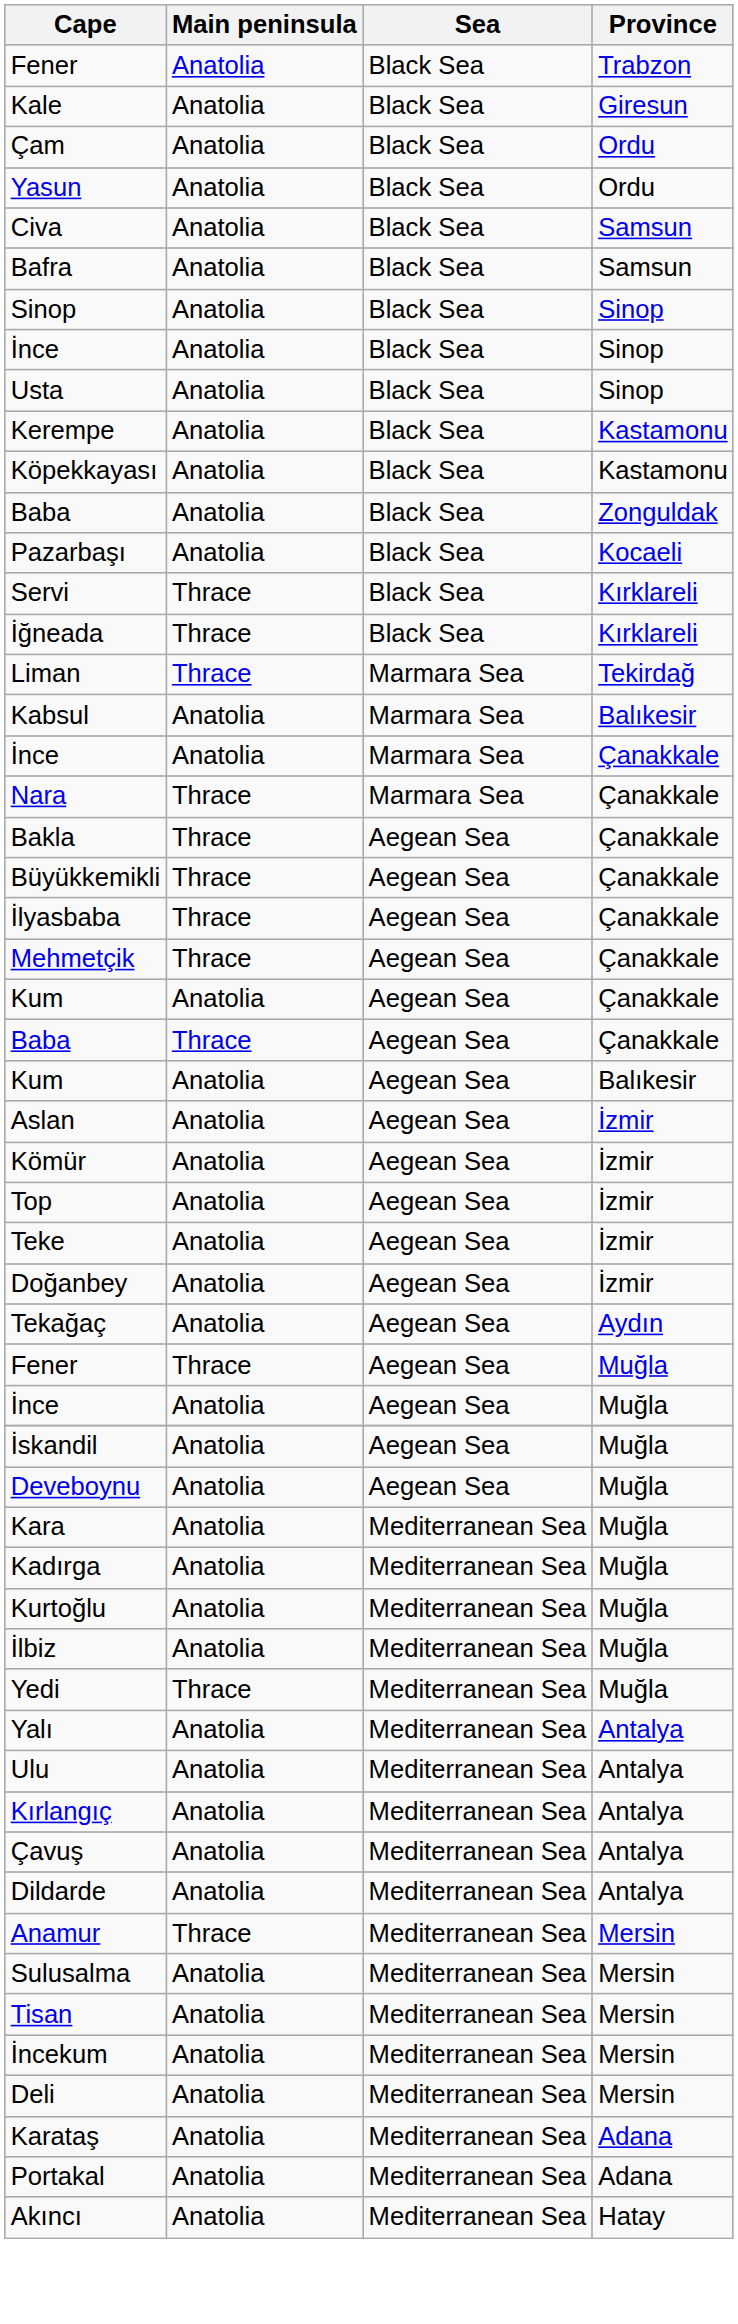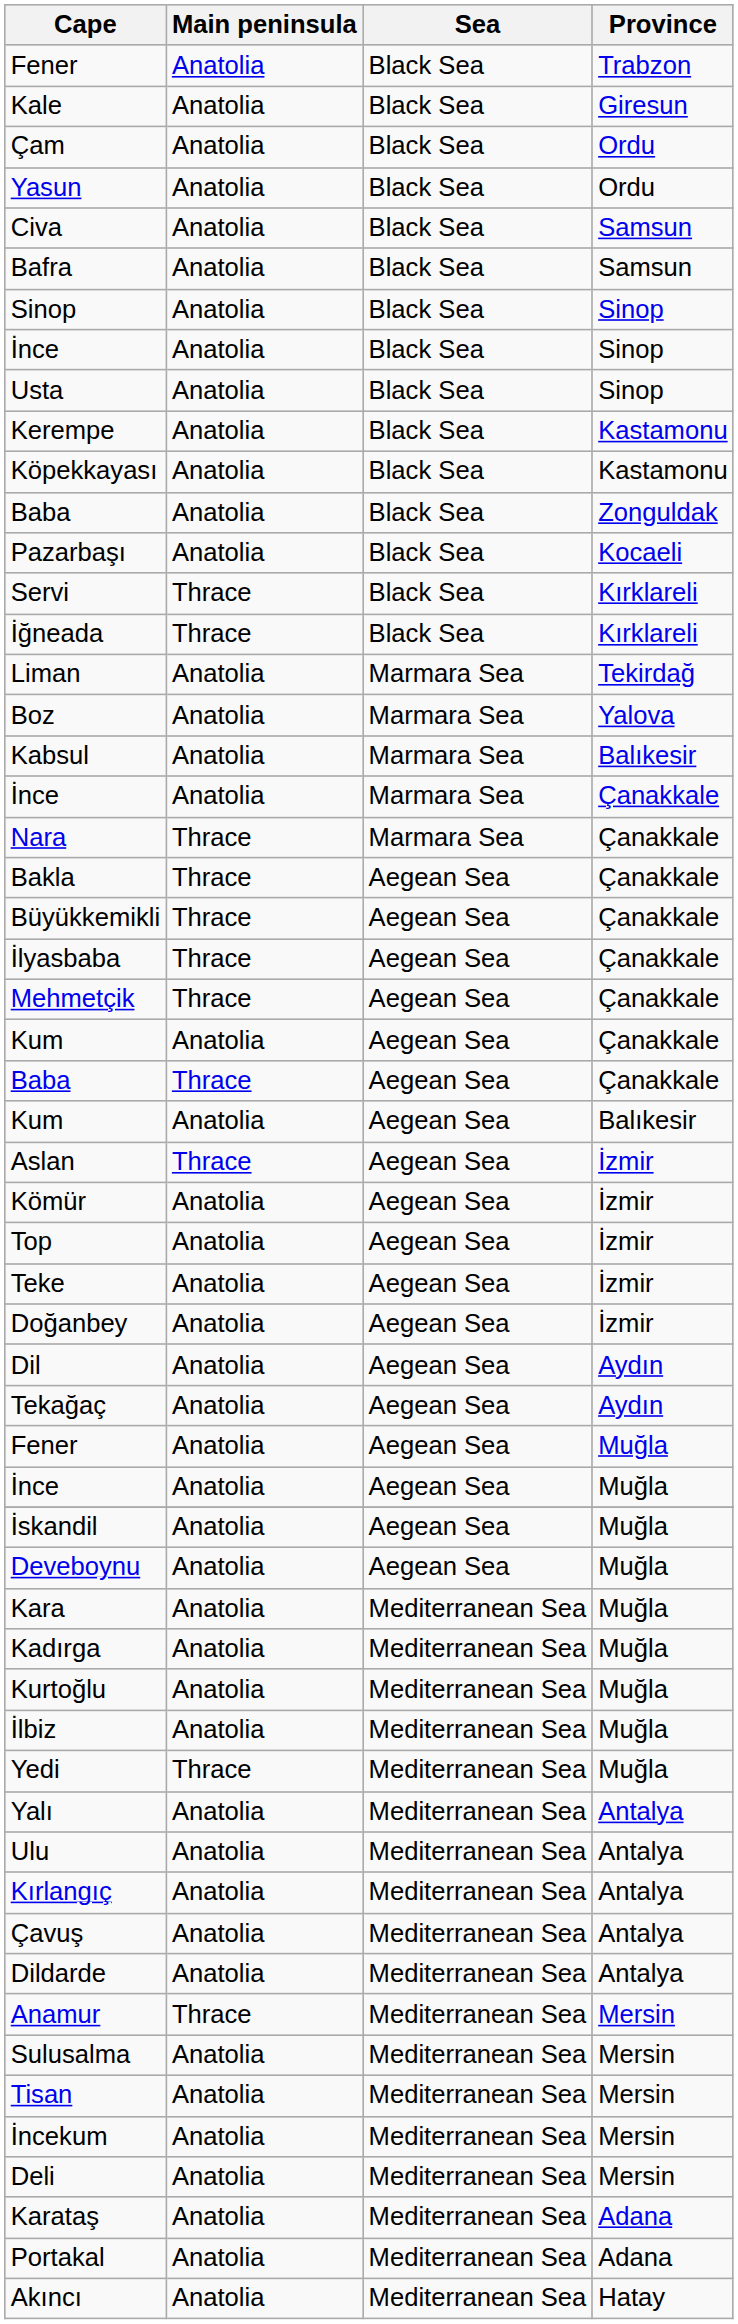 <table class="sortable wikitable">
 <tr>
 <th>Cape </th>
 <th>Main peninsula</th>
 <th>Sea</th>
 <th>Province</th>
 </tr>
 <tr>
 <td>Fener</td>
 <td><a href='#'>Anatolia</a></td>
 <td>Black Sea</td>
 <td><a href='#'>Trabzon</a></td>
 </tr>
 <tr>
 <td>Kale</td>
 <td>Anatolia</td>
 <td>Black Sea</td>
 <td><a href='#'>Giresun</a></td>
 </tr>
 <tr>
 <td>Çam</td>
 <td>Anatolia</td>
 <td>Black Sea</td>
 <td><a href='#'>Ordu</a></td>
 </tr>
 <tr>
 <td><a href='#'>Yasun</a></td>
 <td>Anatolia</td>
 <td>Black Sea</td>
 <td>Ordu</td>
 </tr>
 <tr>
 <td>Civa</td>
 <td>Anatolia</td>
 <td>Black Sea</td>
 <td><a href='#'>Samsun</a></td>
 </tr>
 <tr>
 <td>Bafra</td>
 <td>Anatolia</td>
 <td>Black Sea</td>
 <td>Samsun</td>
 </tr>
 <tr>
 <td>Sinop</td>
 <td>Anatolia</td>
 <td>Black Sea</td>
 <td><a href='#'>Sinop</a></td>
 </tr>
 <tr>
 <td>İnce</td>
 <td>Anatolia</td>
 <td>Black Sea</td>
 <td>Sinop</td>
 </tr>
 <tr>
 <td>Usta</td>
 <td>Anatolia</td>
 <td>Black Sea</td>
 <td>Sinop</td>
 </tr>
 <tr>
 <td>Kerempe</td>
 <td>Anatolia</td>
 <td>Black Sea</td>
 <td><a href='#'>Kastamonu</a></td>
 </tr>
 <tr>
 <td>Köpekkayası</td>
 <td>Anatolia</td>
 <td>Black Sea</td>
 <td>Kastamonu</td>
 </tr>
 <tr>
 <td>Baba</td>
 <td>Anatolia</td>
 <td>Black Sea</td>
 <td><a href='#'>Zonguldak</a></td>
 </tr>
 <tr>
 <td>Pazarbaşı</td>
 <td>Anatolia</td>
 <td>Black Sea</td>
 <td><a href='#'>Kocaeli</a></td>
 </tr>
 <tr>
 <td>Servi</td>
 <td>Thrace</td>
 <td>Black Sea</td>
 <td><a href='#'>Kırklareli</a></td>
 </tr>
 <tr>
 <td>İğneada</td>
 <td>Thrace</td>
 <td>Black Sea</td>
 <td><a href='#'>Kırklareli</a></td>
 </tr>
 <tr>
 <td>Liman</td>
-<td><a href='#'>Thrace</a></td>
+<td>Anatolia</td>
 <td>Marmara Sea</td>
 <td><a href='#'>Tekirdağ</a></td>
+</tr>
+<tr>
+<td>Boz</td>
+<td>Anatolia</td>
+<td>Marmara Sea</td>
+<td><a href='#'>Yalova</a></td>
 </tr>
 <tr>
 <td>Kabsul</td>
 <td>Anatolia</td>
 <td>Marmara Sea</td>
 <td><a href='#'>Balıkesir</a></td>
 </tr>
 <tr>
 <td>İnce</td>
 <td>Anatolia</td>
 <td>Marmara Sea</td>
 <td><a href='#'>Çanakkale</a></td>
 </tr>
 <tr>
 <td><a href='#'>Nara</a></td>
 <td>Thrace</td>
 <td>Marmara Sea</td>
 <td>Çanakkale</td>
 </tr>
 <tr>
 <td>Bakla</td>
 <td>Thrace</td>
 <td>Aegean Sea</td>
 <td>Çanakkale</td>
 </tr>
 <tr>
 <td>Büyükkemikli</td>
 <td>Thrace</td>
 <td>Aegean Sea</td>
 <td>Çanakkale</td>
 </tr>
 <tr>
 <td>İlyasbaba</td>
 <td>Thrace</td>
 <td>Aegean Sea</td>
 <td>Çanakkale</td>
 </tr>
 <tr>
 <td><a href='#'>Mehmetçik</a></td>
 <td>Thrace</td>
 <td>Aegean Sea</td>
 <td>Çanakkale</td>
 </tr>
 <tr>
 <td>Kum</td>
 <td>Anatolia</td>
 <td>Aegean Sea</td>
 <td>Çanakkale</td>
 </tr>
 <tr>
 <td><a href='#'>Baba</a></td>
 <td><a href='#'>Thrace</a></td>
 <td>Aegean Sea</td>
 <td>Çanakkale</td>
 </tr>
 <tr>
 <td>Kum</td>
 <td>Anatolia</td>
 <td>Aegean Sea</td>
 <td>Balıkesir</td>
 </tr>
 <tr>
 <td>Aslan</td>
-<td>Anatolia</td>
+<td><a href='#'>Thrace</a></td>
 <td>Aegean Sea</td>
 <td><a href='#'>İzmir</a></td>
 </tr>
 <tr>
 <td>Kömür</td>
 <td>Anatolia</td>
 <td>Aegean Sea</td>
 <td>İzmir</td>
 </tr>
 <tr>
 <td>Top</td>
 <td>Anatolia</td>
 <td>Aegean Sea</td>
 <td>İzmir</td>
 </tr>
 <tr>
 <td>Teke</td>
 <td>Anatolia</td>
 <td>Aegean Sea</td>
 <td>İzmir</td>
 </tr>
 <tr>
 <td>Doğanbey</td>
 <td>Anatolia</td>
 <td>Aegean Sea</td>
 <td>İzmir</td>
 </tr>
 <tr>
+<td>Dil</td>
+<td>Anatolia</td>
+<td>Aegean Sea</td>
+<td><a href='#'>Aydın</a></td>
+</tr>
+<tr>
 <td>Tekağaç</td>
 <td>Anatolia</td>
 <td>Aegean Sea</td>
 <td><a href='#'>Aydın</a></td>
 </tr>
 <tr>
 <td>Fener</td>
-<td>Thrace</td>
+<td>Anatolia</td>
 <td>Aegean Sea</td>
 <td><a href='#'>Muğla</a></td>
 </tr>
 <tr>
 <td>İnce</td>
 <td>Anatolia</td>
 <td>Aegean Sea</td>
 <td>Muğla</td>
 </tr>
 <tr>
 </tr>
 <tr>
 <td>İskandil</td>
 <td>Anatolia</td>
 <td>Aegean Sea</td>
 <td>Muğla</td>
 </tr>
 <tr>
 <td><a href='#'>Deveboynu</a></td>
 <td>Anatolia</td>
 <td>Aegean Sea</td>
 <td>Muğla</td>
 </tr>
 <tr>
 <td>Kara</td>
 <td>Anatolia</td>
 <td>Mediterranean Sea</td>
 <td>Muğla</td>
 </tr>
 <tr>
 <td>Kadırga</td>
 <td>Anatolia</td>
 <td>Mediterranean  Sea</td>
 <td>Muğla</td>
 </tr>
 <tr>
 <td>Kurtoğlu</td>
 <td>Anatolia</td>
 <td>Mediterranean  Sea</td>
 <td>Muğla</td>
 </tr>
 <tr>
 <td>İlbiz</td>
 <td>Anatolia</td>
 <td>Mediterranean  Sea</td>
 <td>Muğla</td>
 </tr>
 <tr>
 <td>Yedi</td>
 <td>Thrace</td>
 <td>Mediterranean  Sea</td>
 <td>Muğla</td>
 </tr>
 <tr>
 <td>Yalı</td>
 <td>Anatolia</td>
 <td>Mediterranean Sea</td>
 <td><a href='#'>Antalya</a></td>
 </tr>
 <tr>
 <td>Ulu</td>
 <td>Anatolia</td>
 <td>Mediterranean Sea</td>
 <td>Antalya</td>
 </tr>
 <tr>
 <td><a href='#'>Kırlangıç</a></td>
 <td>Anatolia</td>
 <td>Mediterranean Sea</td>
 <td>Antalya</td>
 </tr>
 <tr>
 <td>Çavuş</td>
 <td>Anatolia</td>
 <td>Mediterranean Sea</td>
 <td>Antalya</td>
 </tr>
 <tr>
 <td>Dildarde</td>
 <td>Anatolia</td>
 <td>Mediterranean Sea</td>
 <td>Antalya</td>
 </tr>
 <tr>
 <td><a href='#'>Anamur</a></td>
 <td>Thrace</td>
 <td>Mediterranean Sea</td>
 <td><a href='#'>Mersin</a></td>
 </tr>
 <tr>
 <td>Sulusalma</td>
 <td>Anatolia</td>
 <td>Mediterranean Sea</td>
 <td>Mersin</td>
 </tr>
 <tr>
 <td><a href='#'>Tisan</a></td>
 <td>Anatolia</td>
 <td>Mediterranean Sea</td>
 <td>Mersin</td>
 </tr>
 <tr>
 <td>İncekum</td>
 <td>Anatolia</td>
 <td>Mediterranean Sea</td>
 <td>Mersin</td>
 </tr>
 <tr>
 <td>Deli</td>
 <td>Anatolia</td>
 <td>Mediterranean Sea</td>
 <td>Mersin</td>
 </tr>
 <tr>
 <td>Karataş</td>
 <td>Anatolia</td>
 <td>Mediterranean Sea</td>
 <td><a href='#'>Adana</a></td>
 </tr>
 <tr>
 <td>Portakal</td>
 <td>Anatolia</td>
 <td>Mediterranean Sea</td>
 <td>Adana</td>
 </tr>
 <tr>
 <td>Akıncı</td>
 <td>Anatolia</td>
 <td>Mediterranean Sea</td>
 <td Hatay Province>Hatay</td>
 </tr>
 </table>
